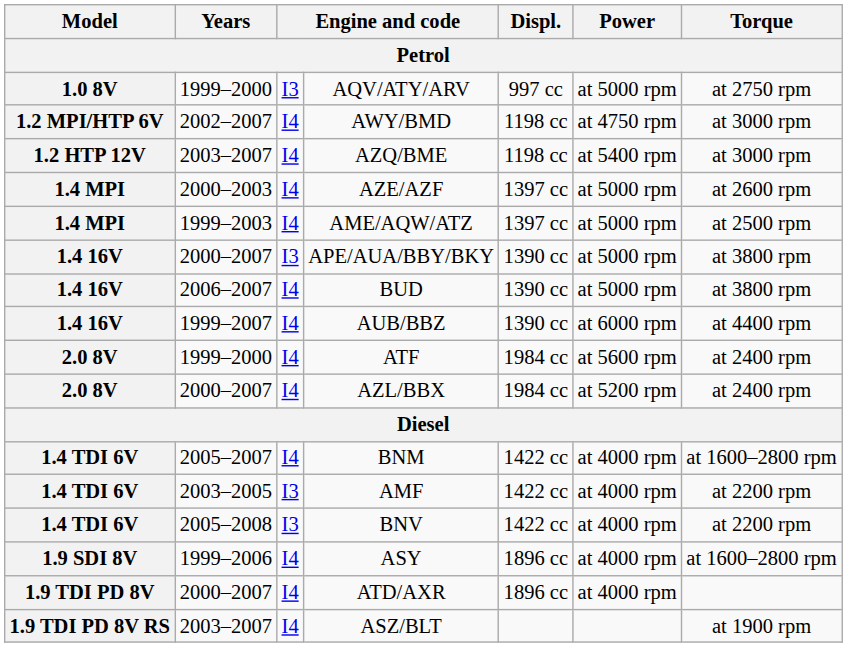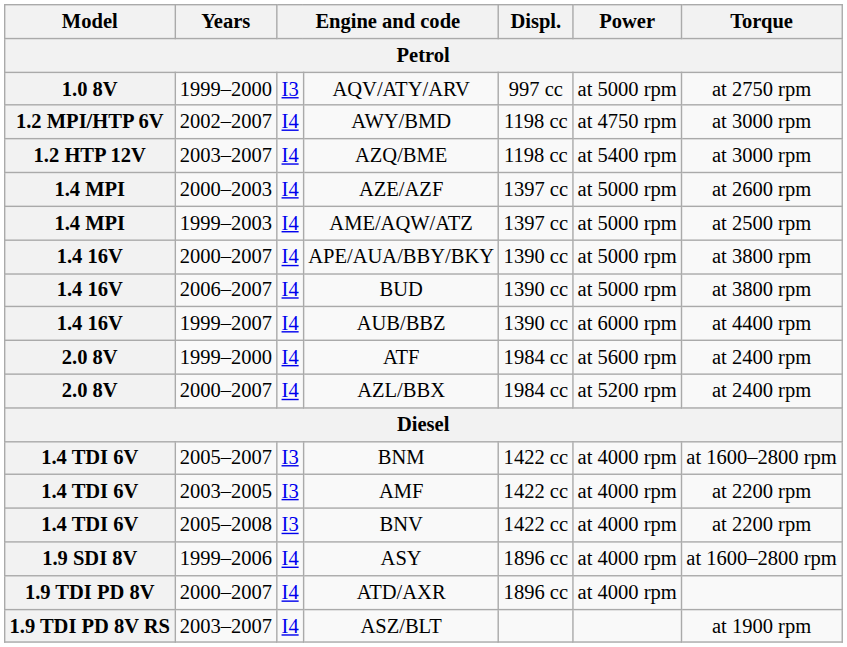 <table class="wikitable" style="text-align:center; font-size:91%;">
 <tr>
 <th>Model</th>
 <th>Years</th>
 <th colspan="2">Engine and code</th>
 <th>Displ.</th>
 <th>Power</th>
 <th>Torque</th>
 </tr>
 <tr>
 <th colspan="7">Petrol</th>
 </tr>
 <tr>
 <th>1.0 8V</th>
 <td>1999–2000</td>
 <td><a href='#'>I3</a></td>
 <td>AQV/ATY/ARV</td>
 <td>997 cc</td>
 <td> at 5000 rpm</td>
 <td> at 2750 rpm</td>
 </tr>
 <tr>
 <th>1.2 MPI/HTP 6V</th>
 <td>2002–2007</td>
 <td><a href='#'>I4</a></td>
 <td>AWY/BMD</td>
 <td>1198 cc</td>
 <td> at 4750 rpm</td>
 <td> at 3000 rpm</td>
 </tr>
 <tr>
 <th>1.2 HT<span>P</span> 12V</th>
 <td>2003–2007</td>
 <td><a href='#'>I4</a></td>
 <td>AZQ/BME</td>
 <td>1198 cc</td>
 <td> at 5400 rpm</td>
 <td> at 3000 rpm</td>
 </tr>
 <tr>
 <th>1.4 MPI</th>
 <td>2000–2003</td>
 <td><a href='#'>I4</a></td>
 <td>AZE/AZF</td>
 <td>1397 cc</td>
 <td> at 5000 rpm</td>
 <td> at 2600 rpm</td>
 </tr>
 <tr>
 <th>1.4 MPI</th>
 <td>1999–2003</td>
 <td><a href='#'>I4</a></td>
 <td>AME/AQW/ATZ</td>
 <td>1397 cc</td>
 <td> at 5000 rpm</td>
 <td> at 2500 rpm</td>
 </tr>
 <tr>
 <th>1.4 16V</th>
 <td>2000–2007</td>
-<td><a href='#'>I3</a></td>
+<td><a href='#'>I4</a></td>
 <td>APE/AUA/BBY/BKY</td>
 <td>1390 cc</td>
 <td> at 5000 rpm</td>
 <td> at 3800 rpm</td>
 </tr>
 <tr>
 <th>1.4 16<span>V</span></th>
 <td>2006–2007</td>
 <td><a href='#'>I4</a></td>
 <td>BUD</td>
 <td>1390 cc</td>
 <td> at 5000 rpm</td>
 <td> at 3800 rpm</td>
 </tr>
 <tr>
 <th>1.4 <span>16V</span></th>
 <td>1999–2007</td>
 <td><a href='#'>I4</a></td>
 <td>AUB/BBZ</td>
 <td>1390 cc</td>
 <td> at 6000 rpm</td>
 <td> at 4400 rpm</td>
 </tr>
 <tr>
 <th>2.0 8V</th>
 <td>1999–2000</td>
 <td><a href='#'>I4</a></td>
 <td>ATF</td>
 <td>1984 cc</td>
 <td> at 5600 rpm</td>
 <td> at 2400 rpm</td>
 </tr>
 <tr>
 <th>2.0 8V</th>
 <td>2000–2007</td>
 <td><a href='#'>I4</a></td>
 <td>AZL/BBX</td>
 <td>1984 cc</td>
 <td> at 5200 rpm</td>
 <td> at 2400 rpm</td>
 </tr>
 <tr>
 <th colspan="7">Diesel</th>
 </tr>
 <tr>
 <th>1.4 TDI 6V</th>
 <td>2005–2007</td>
-<td><a href='#'>I4</a></td>
+<td><a href='#'>I3</a></td>
 <td>BNM</td>
 <td>1422 cc</td>
 <td> at 4000 rpm</td>
 <td> at 1600–2800 rpm</td>
 </tr>
 <tr>
 <th>1.4 TDI 6V</th>
 <td>2003–2005</td>
 <td><a href='#'>I3</a></td>
 <td>AMF</td>
 <td>1422 cc</td>
 <td> at 4000 rpm</td>
 <td> at 2200 rpm</td>
 </tr>
 <tr>
 <th>1.4 TDI 6V</th>
 <td>2005–2008</td>
 <td><a href='#'>I3</a></td>
 <td>BNV</td>
 <td>1422 cc</td>
 <td> at 4000 rpm</td>
 <td> at 2200 rpm</td>
 </tr>
 <tr>
 <th>1.9 SDI 8V</th>
 <td>1999–2006</td>
 <td><a href='#'>I4</a></td>
 <td>ASY</td>
 <td>1896 cc</td>
 <td> at 4000 rpm</td>
 <td> at 1600–2800 rpm</td>
 </tr>
 <tr>
 <th>1.9 T<span>DI</span> PD 8V</th>
 <td>2000–2007</td>
 <td><a href='#'>I4</a></td>
 <td>ATD/AXR</td>
 <td>1896 cc</td>
 <td> at 4000 rpm</td>
 <td></td>
 </tr>
 <tr>
 <th>1.9 TDI PD 8V RS</th>
 <td>2003–2007</td>
 <td><a href='#'>I4</a></td>
 <td>ASZ/BLT</td>
 <td></td>
 <td></td>
 <td> at 1900 rpm</td>
 </tr>
 </table>
